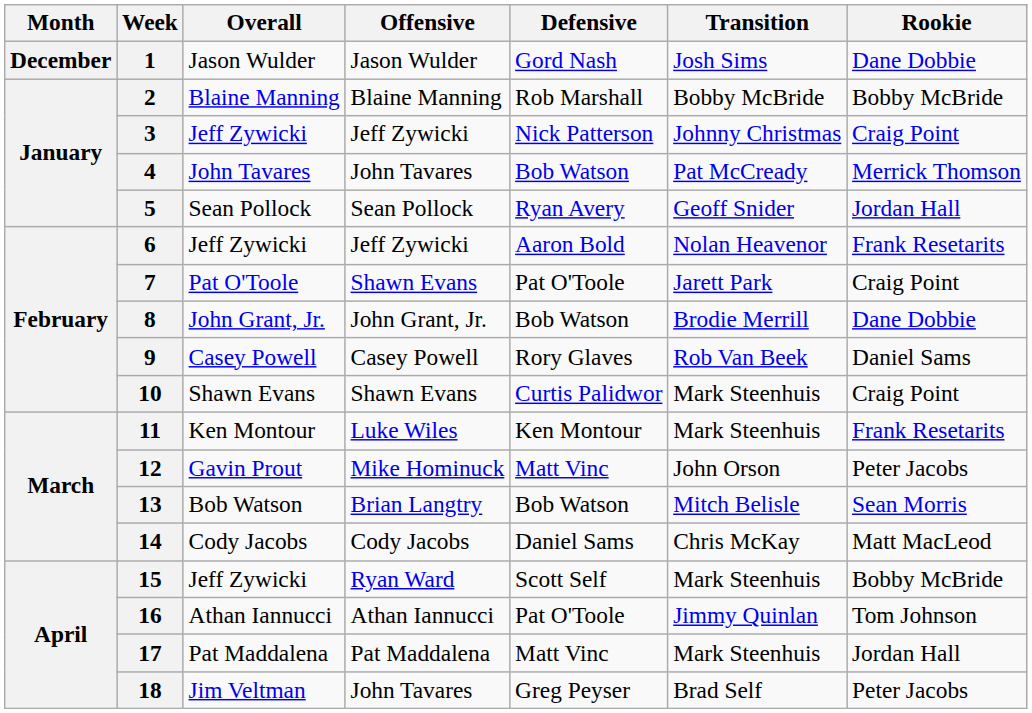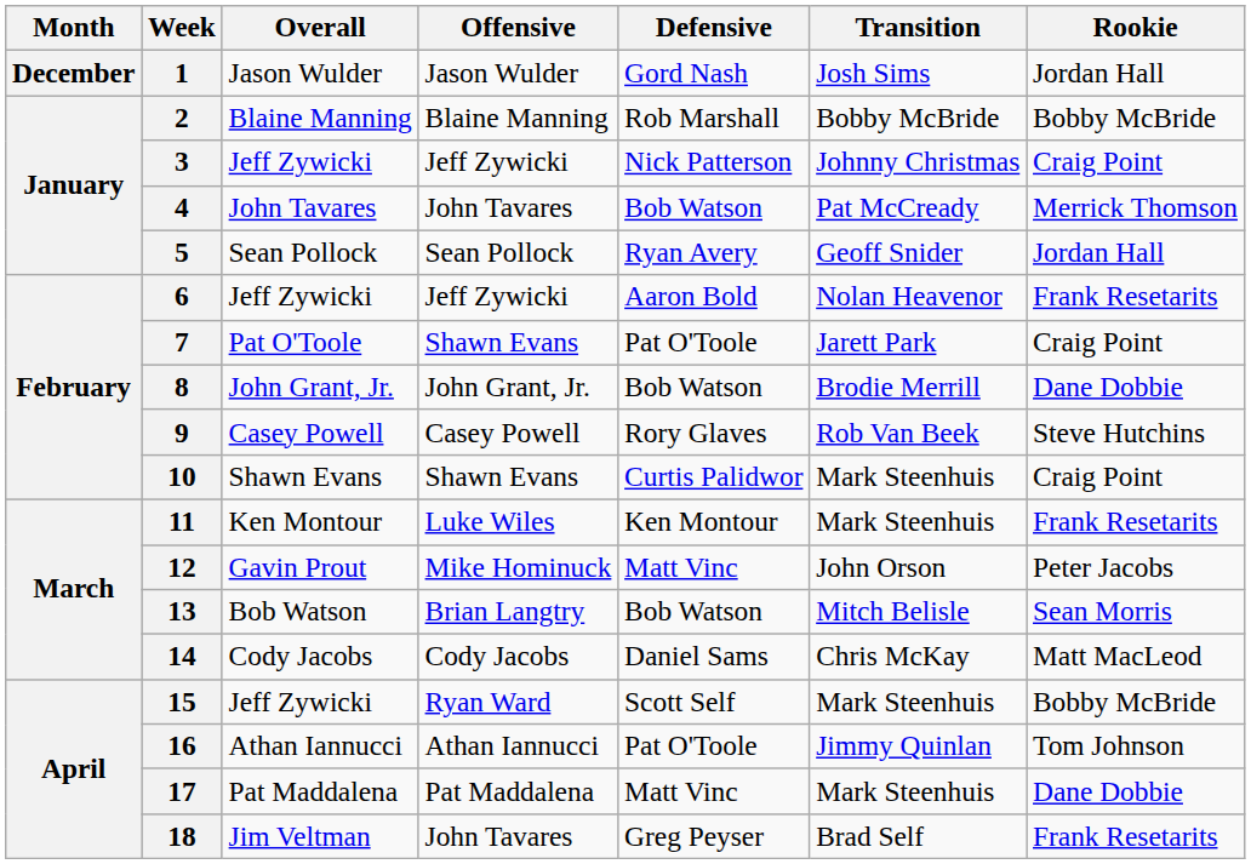 <table class="wikitable">
 <tr>
 <th>Month</th>
 <th>Week</th>
 <th>Overall</th>
 <th>Offensive</th>
 <th>Defensive</th>
 <th>Transition</th>
 <th>Rookie</th>
 </tr>
 <tr>
 <th>December</th>
 <th>1</th>
 <td>Jason Wulder</td>
 <td>Jason Wulder</td>
 <td><a href='#'>Gord Nash</a></td>
 <td><a href='#'>Josh Sims</a></td>
-<td><a href='#'>Dane Dobbie</a></td>
+<td>Jordan Hall</td>
 </tr>
 <tr>
 <th rowspan="4">January</th>
 <th>2</th>
 <td><a href='#'>Blaine Manning</a></td>
 <td>Blaine Manning</td>
 <td>Rob Marshall</td>
 <td>Bobby McBride</td>
 <td>Bobby McBride</td>
 </tr>
 <tr>
 <th>3</th>
 <td><a href='#'>Jeff Zywicki</a></td>
 <td>Jeff Zywicki</td>
 <td><a href='#'>Nick Patterson</a></td>
 <td><a href='#'>Johnny Christmas</a></td>
 <td><a href='#'>Craig Point</a></td>
 </tr>
 <tr>
 <th>4</th>
 <td><a href='#'>John Tavares</a></td>
 <td>John Tavares</td>
 <td><a href='#'>Bob Watson</a></td>
 <td><a href='#'>Pat McCready</a></td>
 <td><a href='#'>Merrick Thomson</a></td>
 </tr>
 <tr>
 <th>5</th>
 <td>Sean Pollock</td>
 <td>Sean Pollock</td>
 <td><a href='#'>Ryan Avery</a></td>
 <td><a href='#'>Geoff Snider</a></td>
 <td><a href='#'>Jordan Hall</a></td>
 </tr>
 <tr>
 <th rowspan="5">February</th>
 <th>6</th>
 <td>Jeff Zywicki</td>
 <td>Jeff Zywicki</td>
 <td><a href='#'>Aaron Bold</a></td>
 <td><a href='#'>Nolan Heavenor</a></td>
 <td><a href='#'>Frank Resetarits</a></td>
 </tr>
 <tr>
 <th>7</th>
 <td><a href='#'>Pat O'Toole</a></td>
 <td><a href='#'>Shawn Evans</a></td>
 <td>Pat O'Toole</td>
 <td><a href='#'>Jarett Park</a></td>
 <td>Craig Point</td>
 </tr>
 <tr>
 <th>8</th>
 <td><a href='#'>John Grant, Jr.</a></td>
 <td>John Grant, Jr.</td>
 <td>Bob Watson</td>
 <td><a href='#'>Brodie Merrill</a></td>
 <td><a href='#'>Dane Dobbie</a></td>
 </tr>
 <tr>
 <th>9</th>
 <td><a href='#'>Casey Powell</a></td>
 <td>Casey Powell</td>
 <td>Rory Glaves</td>
 <td><a href='#'>Rob Van Beek</a></td>
-<td>Daniel Sams</td>
+<td>Steve Hutchins</td>
 </tr>
 <tr>
 <th>10</th>
 <td>Shawn Evans</td>
 <td>Shawn Evans</td>
 <td><a href='#'>Curtis Palidwor</a></td>
 <td>Mark Steenhuis</td>
 <td>Craig Point</td>
 </tr>
 <tr>
 <th rowspan="4">March</th>
 <th>11</th>
 <td>Ken Montour</td>
 <td><a href='#'>Luke Wiles</a></td>
 <td>Ken Montour</td>
 <td>Mark Steenhuis</td>
 <td><a href='#'>Frank Resetarits</a></td>
 </tr>
 <tr>
 <th>12</th>
 <td><a href='#'>Gavin Prout</a></td>
 <td><a href='#'>Mike Hominuck</a></td>
 <td><a href='#'>Matt Vinc</a></td>
 <td>John Orson</td>
 <td>Peter Jacobs</td>
 </tr>
 <tr>
 <th>13</th>
 <td>Bob Watson</td>
 <td><a href='#'>Brian Langtry</a></td>
 <td>Bob Watson</td>
 <td><a href='#'>Mitch Belisle</a></td>
 <td><a href='#'>Sean Morris</a></td>
 </tr>
 <tr>
 <th>14</th>
 <td>Cody Jacobs</td>
 <td>Cody Jacobs</td>
 <td>Daniel Sams</td>
 <td>Chris McKay</td>
 <td>Matt MacLeod</td>
 </tr>
 <tr>
 <th rowspan="4">April</th>
 <th>15</th>
 <td>Jeff Zywicki</td>
 <td><a href='#'>Ryan Ward</a></td>
 <td>Scott Self</td>
 <td>Mark Steenhuis</td>
 <td>Bobby McBride</td>
 </tr>
 <tr>
 <th>16</th>
 <td>Athan Iannucci</td>
 <td>Athan Iannucci</td>
 <td>Pat O'Toole</td>
 <td><a href='#'>Jimmy Quinlan</a></td>
 <td>Tom Johnson</td>
 </tr>
 <tr>
 <th>17</th>
 <td>Pat Maddalena</td>
 <td>Pat Maddalena</td>
 <td>Matt Vinc</td>
 <td>Mark Steenhuis</td>
-<td>Jordan Hall</td>
+<td><a href='#'>Dane Dobbie</a></td>
 </tr>
 <tr>
 <th>18</th>
 <td><a href='#'>Jim Veltman</a></td>
 <td>John Tavares</td>
 <td>Greg Peyser</td>
 <td>Brad Self</td>
-<td>Peter Jacobs</td>
+<td><a href='#'>Frank Resetarits</a></td>
 </tr>
 </table>
